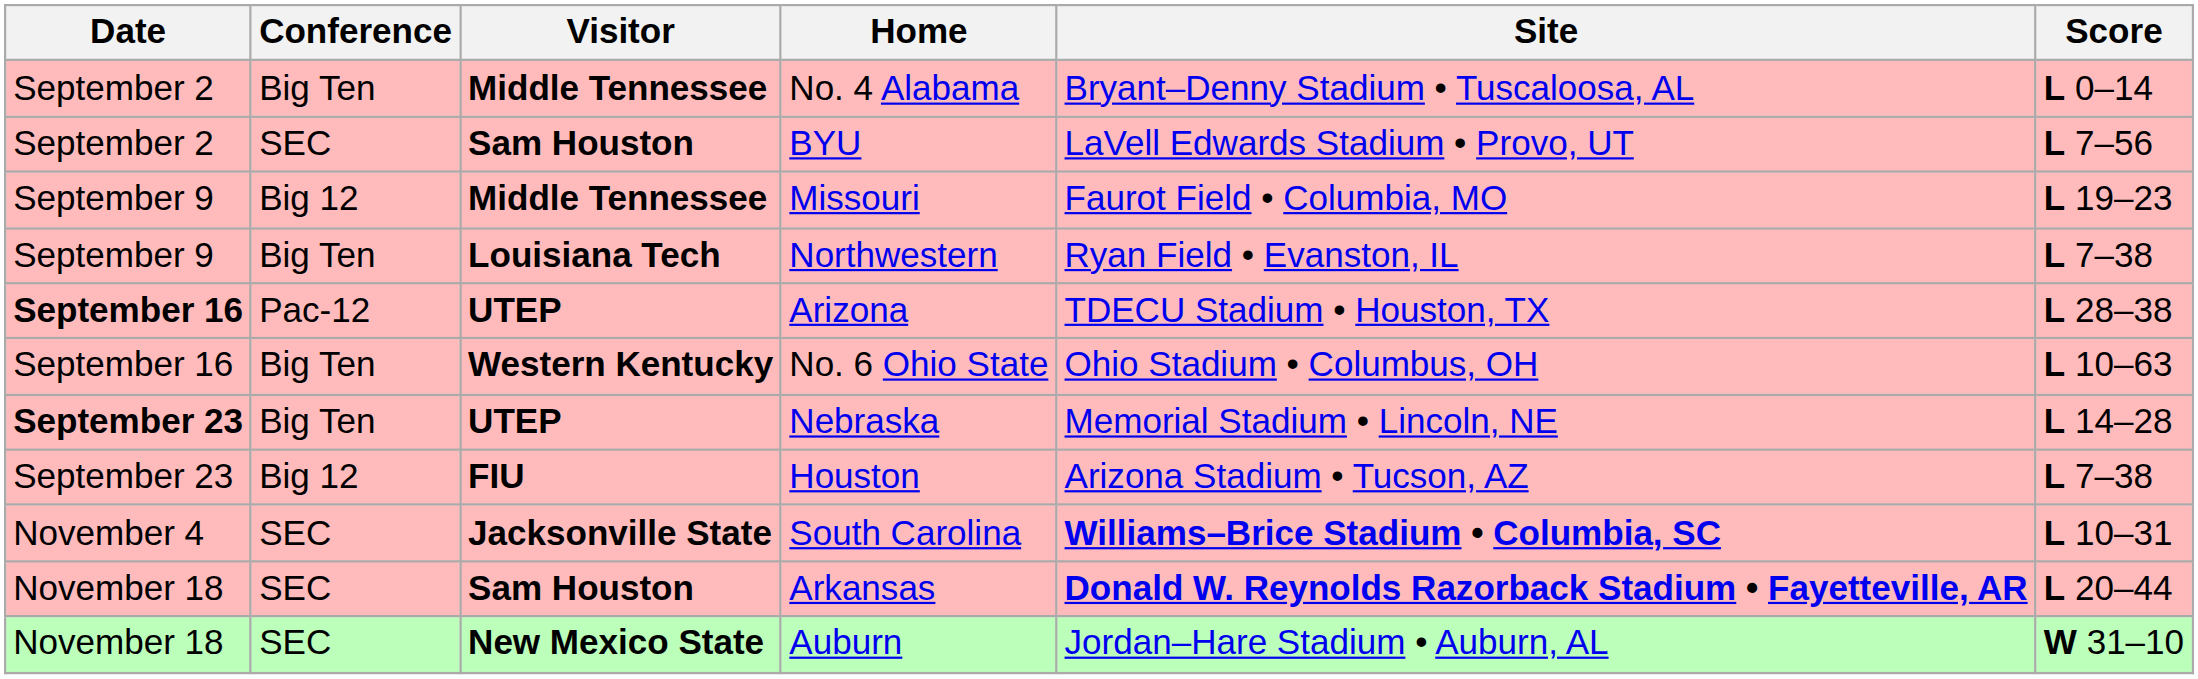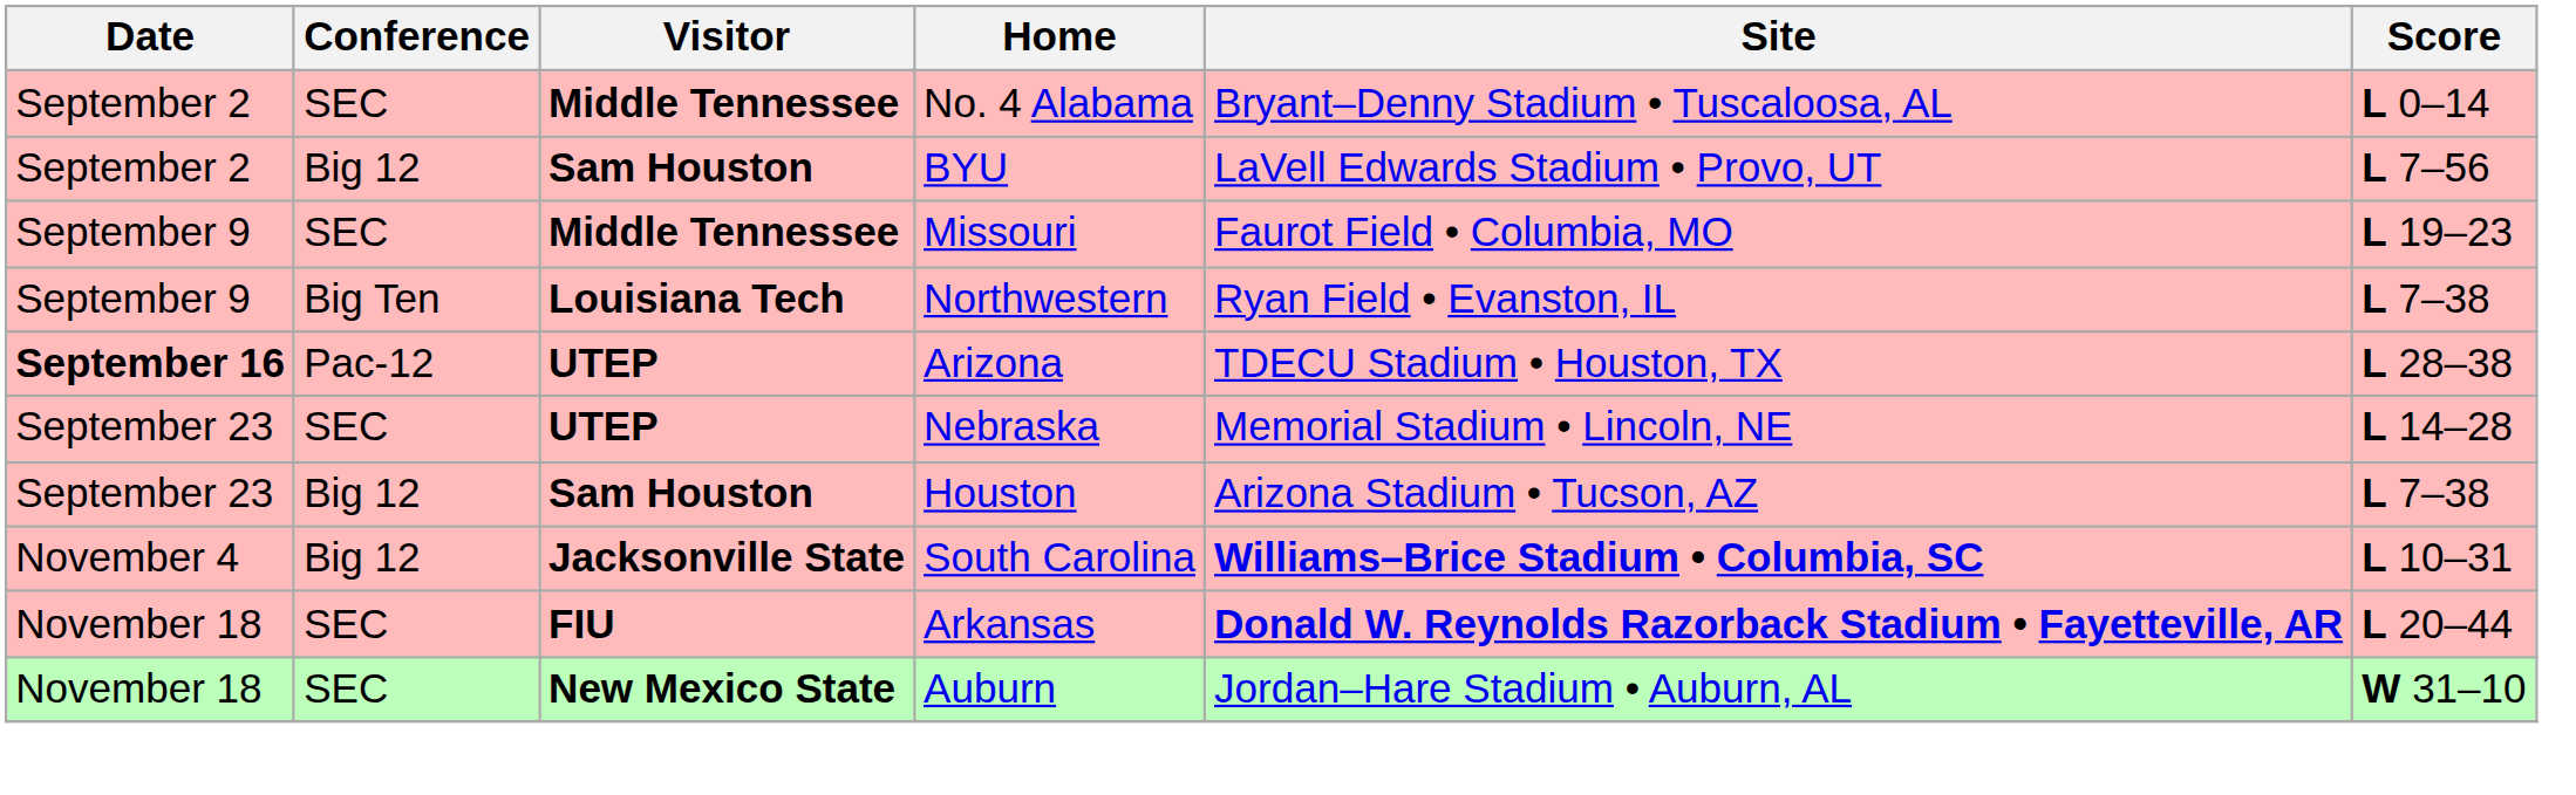 <table class="wikitable">
 <tr>
 <th>Date</th>
 <th>Conference</th>
 <th>Visitor</th>
 <th>Home</th>
 <th>Site</th>
 <th>Score</th>
 </tr>
 <tr style="background:#fbb;">
 <td>September 2</td>
-<td>Big Ten</td>
+<td>SEC</td>
 <td><strong>Middle Tennessee</strong></td>
 <td>No. 4 <a href='#'>Alabama</a></td>
 <td><a href='#'>Bryant–Denny Stadium</a> • <a href='#'>Tuscaloosa, AL</a></td>
 <td><strong>L</strong> 0–14</td>
 </tr>
 <tr style="background:#fbb;">
 <td>September 2</td>
-<td>SEC</td>
+<td>Big 12</td>
 <td><strong>Sam Houston</strong></td>
 <td><a href='#'>BYU</a></td>
 <td><a href='#'>LaVell Edwards Stadium</a> • <a href='#'>Provo, UT</a></td>
 <td><strong>L</strong> 7–56</td>
 </tr>
 <tr style="background:#fbb;">
 <td>September 9</td>
-<td>Big 12</td>
+<td>SEC</td>
 <td><strong>Middle Tennessee</strong></td>
 <td><a href='#'>Missouri</a></td>
 <td><a href='#'>Faurot Field</a> • <a href='#'>Columbia, MO</a></td>
 <td><strong>L</strong> 19–23</td>
 </tr>
 <tr style="background:#fbb;">
 <td>September 9</td>
 <td>Big Ten</td>
 <td><strong>Louisiana Tech</strong></td>
 <td><a href='#'>Northwestern</a></td>
 <td><a href='#'>Ryan Field</a> • <a href='#'>Evanston, IL</a></td>
 <td><strong>L</strong> 7–38</td>
 </tr>
 <tr style="background:#fbb;">
 <td><strong>September 16</strong></td>
 <td>Pac-12</td>
 <td><strong>UTEP</strong></td>
 <td><a href='#'>Arizona</a></td>
 <td><a href='#'>TDECU Stadium</a> • <a href='#'>Houston, TX</a></td>
 <td><strong>L</strong> 28–38</td>
 </tr>
 <tr style="background:#fbb;">
-<td>September 16</td>
-<td>Big Ten</td>
-<td><strong>Western Kentucky</strong></td>
-<td>No. 6 <a href='#'>Ohio State</a></td>
-<td><a href='#'>Ohio Stadium</a> • <a href='#'>Columbus, OH</a></td>
-<td><strong>L</strong> 10–63</td>
-</tr>
-<tr style="background:#fbb;">
-<td><strong>September 23</strong></td>
-<td>Big Ten</td>
+<td>September 23</td>
+<td>SEC</td>
 <td><strong>UTEP</strong></td>
 <td><a href='#'>Nebraska</a></td>
 <td><a href='#'>Memorial Stadium</a> • <a href='#'>Lincoln, NE</a></td>
 <td><strong>L</strong> 14–28</td>
 </tr>
 <tr style="background:#fbb;">
 <td>September 23</td>
 <td>Big 12</td>
-<td><strong>FIU</strong></td>
+<td><strong>Sam Houston</strong></td>
 <td><a href='#'>Houston</a></td>
 <td><a href='#'>Arizona Stadium</a> • <a href='#'>Tucson, AZ</a></td>
 <td><strong>L</strong> 7–38</td>
 </tr>
 <tr style="background:#fbb;">
 <td>November 4</td>
-<td>SEC</td>
+<td>Big 12</td>
 <td><strong>Jacksonville State</strong></td>
 <td><a href='#'>South Carolina</a></td>
 <td><strong><a href='#'>Williams–Brice Stadium</a> • <a href='#'>Columbia, SC</a></strong></td>
 <td><strong>L</strong> 10–31</td>
 </tr>
 <tr style="background:#fbb;">
 <td>November 18</td>
 <td>SEC</td>
-<td><strong>Sam Houston</strong></td>
+<td><strong>FIU</strong></td>
 <td><a href='#'>Arkansas</a></td>
 <td><strong><a href='#'>Donald W. Reynolds Razorback Stadium</a> • <a href='#'>Fayetteville, AR</a></strong></td>
 <td><strong>L</strong> 20–44</td>
 </tr>
 <tr style="background:#bfb;">
 <td>November 18</td>
 <td>SEC</td>
 <td><strong>New Mexico State</strong></td>
 <td><a href='#'>Auburn</a></td>
 <td><a href='#'>Jordan–Hare Stadium</a> • <a href='#'>Auburn, AL</a></td>
 <td><strong>W</strong> 31–10</td>
 </tr>
 <tr>
 </tr>
 </table>
